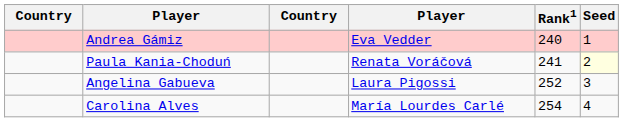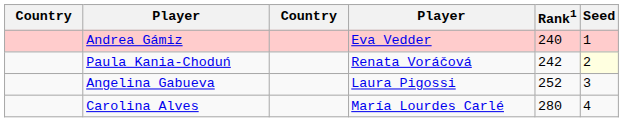 <table class="sortable wikitable">
 <tr>
 <th width="70">Country</th>
 <th width="175">Player</th>
 <th width="70">Country</th>
 <th width="175">Player</th>
 <th>Rank<sup>1</sup></th>
 <th>Seed</th>
 </tr>
 <tr style="background:#fcc;">
 <td></td>
 <td><a href='#'>Andrea Gámiz</a></td>
 <td></td>
 <td><a href='#'>Eva Vedder</a></td>
 <td>240</td>
 <td>1</td>
 </tr>
 <tr>
 <td></td>
 <td><a href='#'>Paula Kania-Choduń</a></td>
 <td></td>
 <td><a href='#'>Renata Voráčová</a></td>
-<td>241</td>
+<td>242</td>
 <td style="background: lightyellow;">2</td>
 </tr>
 <tr>
 <td></td>
 <td><a href='#'>Angelina Gabueva</a></td>
 <td></td>
 <td><a href='#'>Laura Pigossi</a></td>
 <td>252</td>
 <td>3</td>
 </tr>
 <tr>
 <td></td>
 <td><a href='#'>Carolina Alves</a></td>
 <td></td>
 <td><a href='#'>María Lourdes Carlé</a></td>
-<td>254</td>
+<td>280</td>
 <td>4</td>
 </tr>
 </table>
